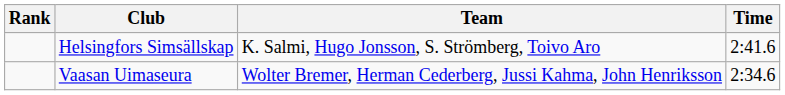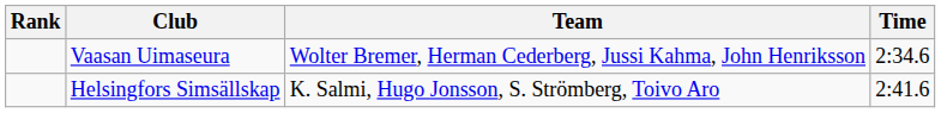 <table class="wikitable" style="text-align:center">
 <tr>
 <th>Rank</th>
 <th>Club</th>
 <th>Team</th>
 <th>Time</th>
 </tr>
 <tr>
 <td></td>
+<td align=left><a href='#'>Vaasan Uimaseura</a></td>
+<td align=left><a href='#'>Wolter Bremer</a>, <a href='#'>Herman Cederberg</a>, <a href='#'>Jussi Kahma</a>, <a href='#'>John Henriksson</a></td>
+<td>2:34.6</td>
+</tr>
+<tr>
+<td></td>
 <td align=left><a href='#'>Helsingfors Simsällskap</a></td>
 <td align=left>K. Salmi, <a href='#'>Hugo Jonsson</a>, S. Strömberg, <a href='#'>Toivo Aro</a></td>
 <td>2:41.6</td>
 </tr>
-<tr>
-<td></td>
-<td align=left><a href='#'>Vaasan Uimaseura</a></td>
-<td align=left><a href='#'>Wolter Bremer</a>, <a href='#'>Herman Cederberg</a>, <a href='#'>Jussi Kahma</a>, <a href='#'>John Henriksson</a></td>
-<td>2:34.6</td>
-</tr>
 </table>
